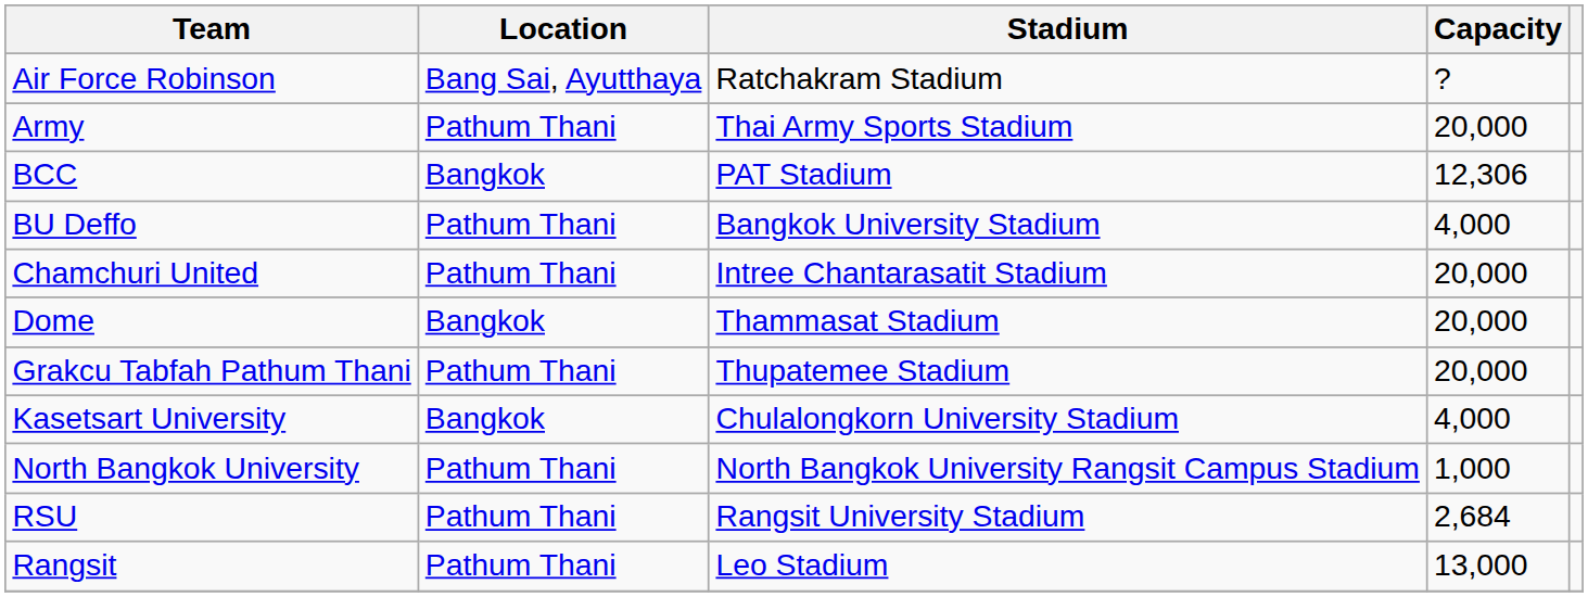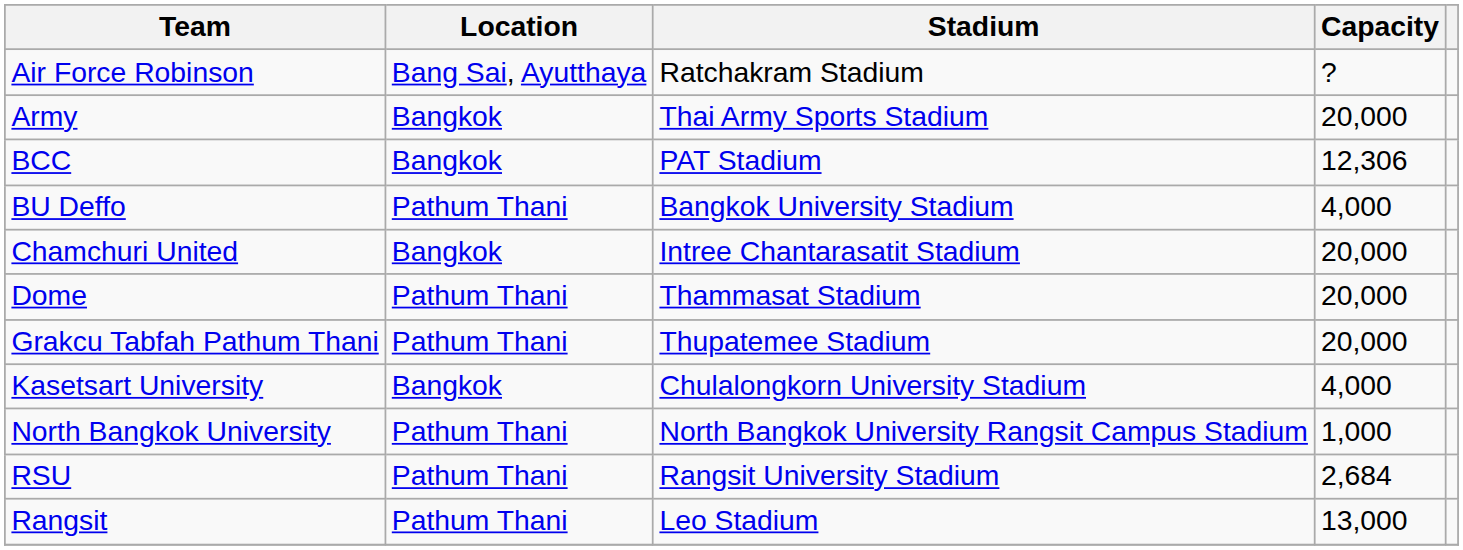 <table class="wikitable sortable">
 <tr>
 <th>Team</th>
 <th>Location</th>
 <th>Stadium</th>
 <th>Capacity</th>
 <th class="unsortable"></th>
 </tr>
 <tr>
 <td><a href='#'>Air Force Robinson</a></td>
 <td><a href='#'>Bang Sai</a>, <a href='#'>Ayutthaya</a></td>
 <td>Ratchakram Stadium</td>
 <td>?</td>
 <td></td>
 </tr>
 <tr>
 <td><a href='#'>Army</a></td>
-<td><a href='#'>Pathum Thani</a></td>
+<td><a href='#'>Bangkok</a></td>
 <td><a href='#'>Thai Army Sports Stadium</a></td>
 <td>20,000</td>
 <td></td>
 </tr>
 <tr>
 <td><a href='#'>BCC</a></td>
 <td><a href='#'>Bangkok</a></td>
 <td><a href='#'>PAT Stadium</a></td>
 <td>12,306</td>
 <td></td>
 </tr>
 <tr>
 <td><a href='#'>BU Deffo</a></td>
 <td><a href='#'>Pathum Thani</a></td>
 <td><a href='#'>Bangkok University Stadium</a></td>
 <td>4,000</td>
 <td></td>
 </tr>
 <tr>
 <td><a href='#'>Chamchuri United</a></td>
-<td><a href='#'>Pathum Thani</a></td>
+<td><a href='#'>Bangkok</a></td>
 <td><a href='#'>Intree Chantarasatit Stadium</a></td>
 <td>20,000</td>
 <td></td>
 </tr>
 <tr>
 <td><a href='#'>Dome</a></td>
-<td><a href='#'>Bangkok</a></td>
+<td><a href='#'>Pathum Thani</a></td>
 <td><a href='#'>Thammasat Stadium</a></td>
 <td>20,000</td>
 <td></td>
 </tr>
 <tr>
 <td><a href='#'>Grakcu Tabfah Pathum Thani</a></td>
 <td><a href='#'>Pathum Thani</a></td>
 <td><a href='#'>Thupatemee Stadium</a></td>
 <td>20,000</td>
 <td></td>
 </tr>
 <tr>
 <td><a href='#'>Kasetsart University</a></td>
 <td><a href='#'>Bangkok</a></td>
 <td><a href='#'>Chulalongkorn University Stadium</a></td>
 <td>4,000</td>
 <td></td>
 </tr>
 <tr>
 <td><a href='#'>North Bangkok University</a></td>
 <td><a href='#'>Pathum Thani</a></td>
 <td><a href='#'>North Bangkok University Rangsit Campus Stadium</a></td>
 <td>1,000</td>
 <td></td>
 </tr>
 <tr>
 <td><a href='#'>RSU</a></td>
 <td><a href='#'>Pathum Thani</a></td>
 <td><a href='#'>Rangsit University Stadium</a></td>
 <td>2,684</td>
 <td></td>
 </tr>
 <tr>
 <td><a href='#'>Rangsit</a></td>
 <td><a href='#'>Pathum Thani</a></td>
 <td><a href='#'>Leo Stadium</a></td>
 <td>13,000</td>
 <td></td>
 </tr>
 <tr>
 </tr>
 </table>
